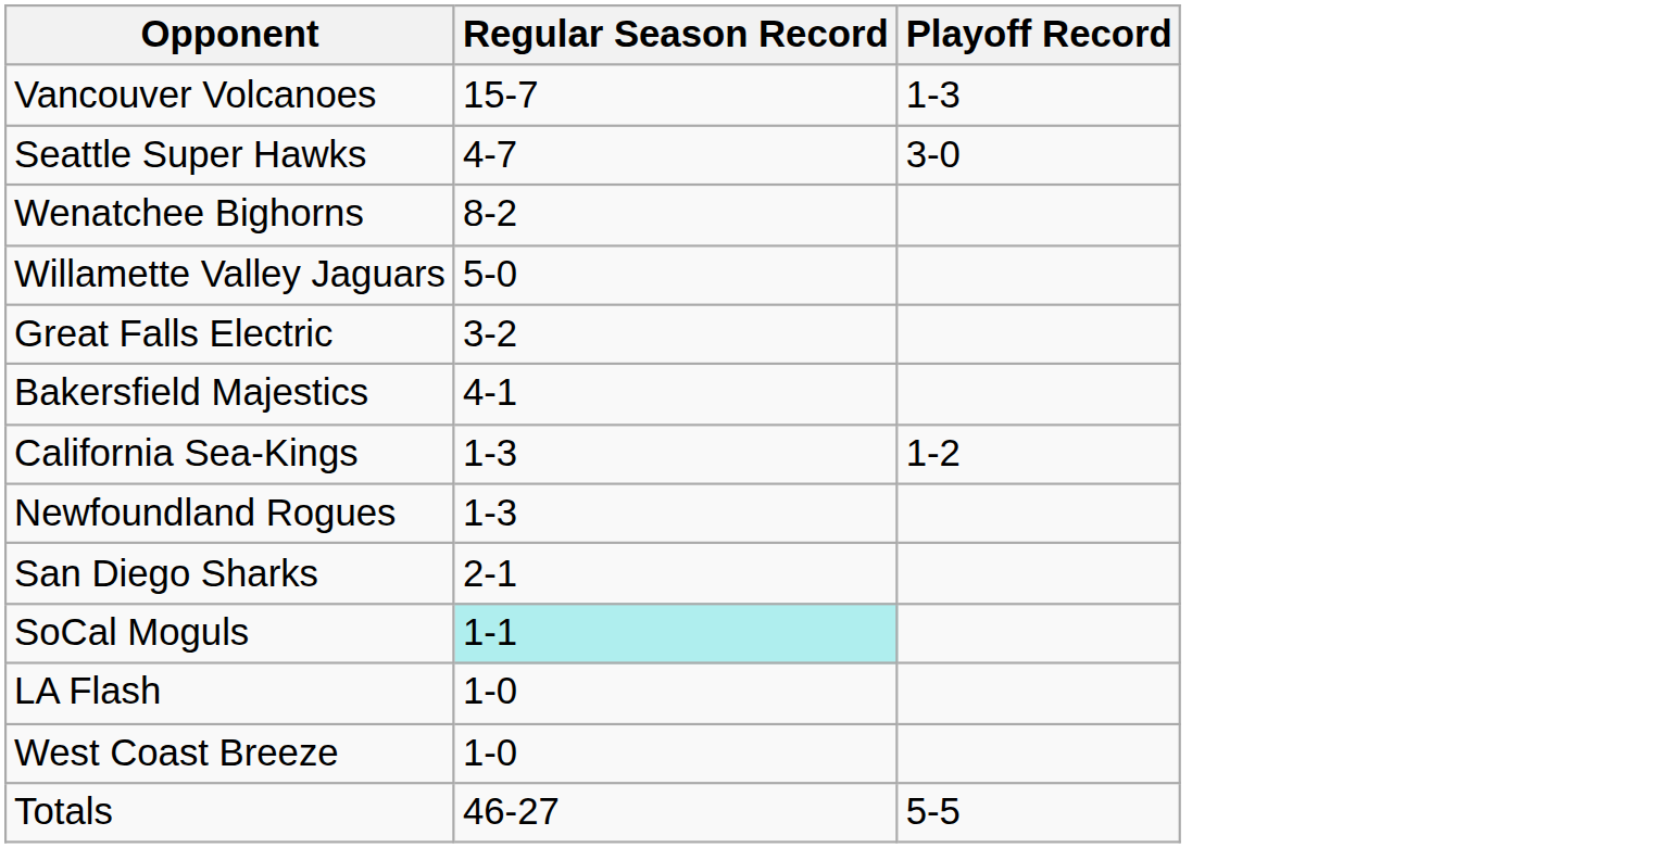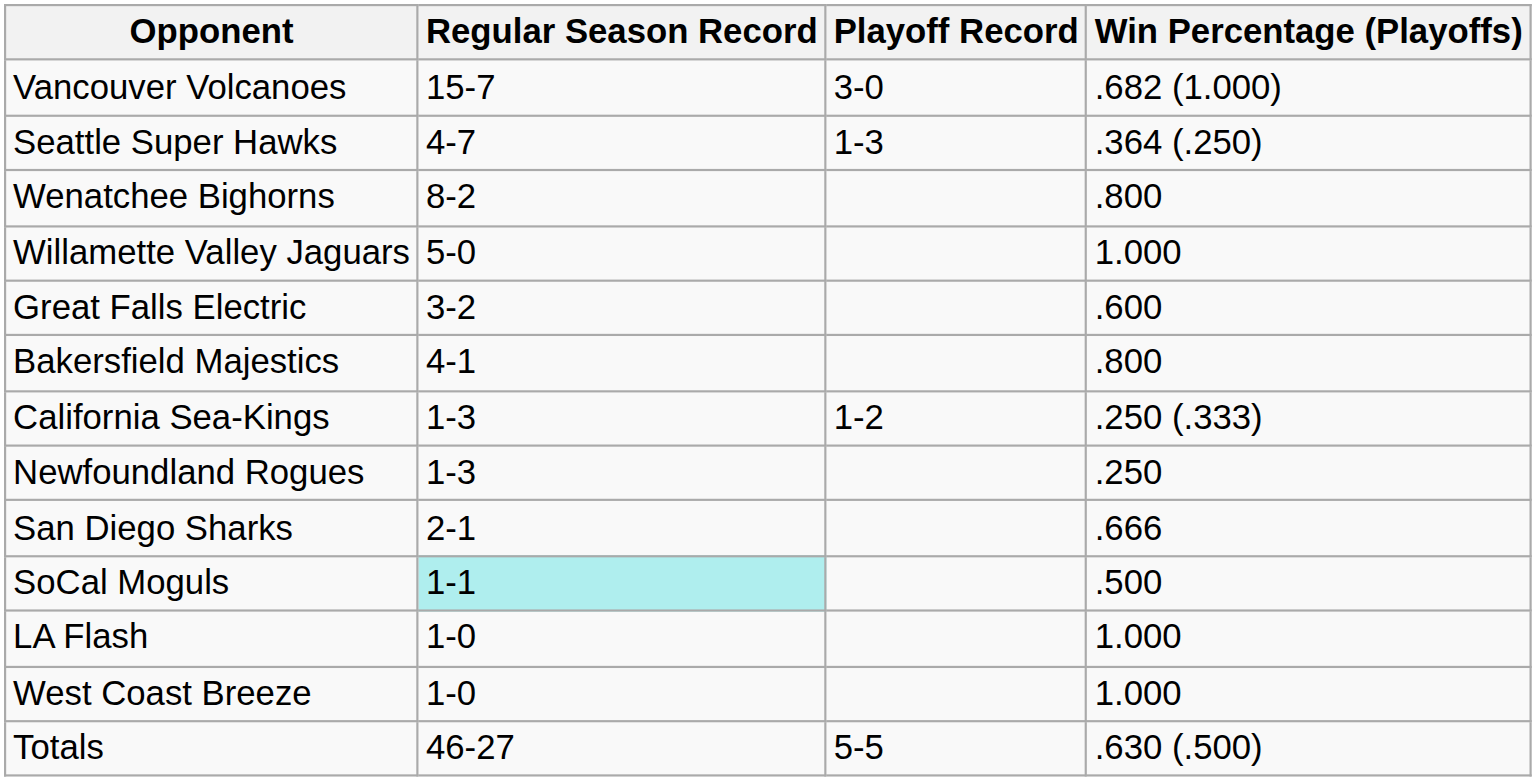 <table class="wikitable">
 <tr>
 <th>Opponent</th>
 <th>Regular Season Record</th>
 <th>Playoff Record</th>
+<th>Win Percentage (Playoffs)</th>
 </tr>
 <tr>
 <td>Vancouver Volcanoes</td>
 <td>15-7</td>
-<td>1-3</td>
+<td>3-0</td>
+<td>.682 (1.000)</td>
 </tr>
 <tr>
 <td>Seattle Super Hawks</td>
 <td>4-7</td>
-<td>3-0</td>
+<td>1-3</td>
+<td>.364 (.250)</td>
 </tr>
 <tr>
 <td>Wenatchee Bighorns</td>
 <td>8-2</td>
 <td></td>
+<td>.800</td>
 </tr>
 <tr>
 <td>Willamette Valley Jaguars</td>
 <td>5-0</td>
 <td></td>
+<td>1.000</td>
 </tr>
 <tr>
 <td>Great Falls Electric</td>
 <td>3-2</td>
 <td></td>
+<td>.600</td>
 </tr>
 <tr>
 <td>Bakersfield Majestics</td>
 <td>4-1</td>
 <td></td>
+<td>.800</td>
 </tr>
 <tr>
 <td>California Sea-Kings</td>
 <td>1-3</td>
 <td>1-2</td>
+<td>.250 (.333)</td>
 </tr>
 <tr>
 <td>Newfoundland Rogues</td>
 <td>1-3</td>
 <td></td>
+<td>.250</td>
 </tr>
 <tr>
 <td>San Diego Sharks</td>
 <td>2-1</td>
 <td></td>
+<td>.666</td>
 </tr>
 <tr>
 <td>SoCal Moguls</td>
 <td style="background: paleturquoise;">1-1</td>
 <td></td>
+<td>.500</td>
 </tr>
 <tr>
 <td>LA Flash</td>
 <td>1-0</td>
 <td></td>
+<td>1.000</td>
 </tr>
 <tr>
 <td>West Coast Breeze</td>
 <td>1-0</td>
 <td></td>
+<td>1.000</td>
 </tr>
 <tr>
 <td>Totals</td>
 <td>46-27</td>
 <td>5-5</td>
+<td>.630 (.500)</td>
 </tr>
 </table>
